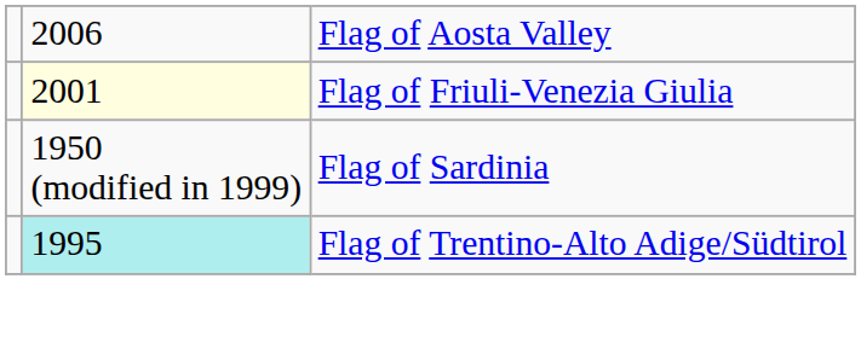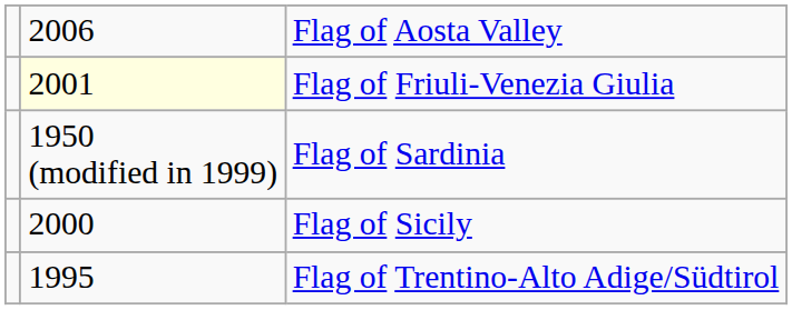 <table class="wikitable">
 <tr>
 <td></td>
 <td>2006</td>
 <td><a href='#'>Flag of</a> <a href='#'>Aosta Valley</a></td>
 </tr>
 <tr>
 <td></td>
 <td style="background: lightyellow;">2001</td>
 <td><a href='#'>Flag of</a> <a href='#'>Friuli-Venezia Giulia</a></td>
 </tr>
 <tr>
 <td></td>
 <td>1950<br>(modified in 1999)</td>
 <td><a href='#'>Flag of</a> <a href='#'>Sardinia</a></td>
 </tr>
 <tr>
 <td></td>
-<td style="background: paleturquoise;">1995</td>
+<td>2000</td>
+<td><a href='#'>Flag of</a> <a href='#'>Sicily</a></td>
+</tr>
+<tr>
+<td></td>
+<td>1995</td>
 <td><a href='#'>Flag of</a> <a href='#'>Trentino-Alto Adige/Südtirol</a></td>
 </tr>
 </table>
